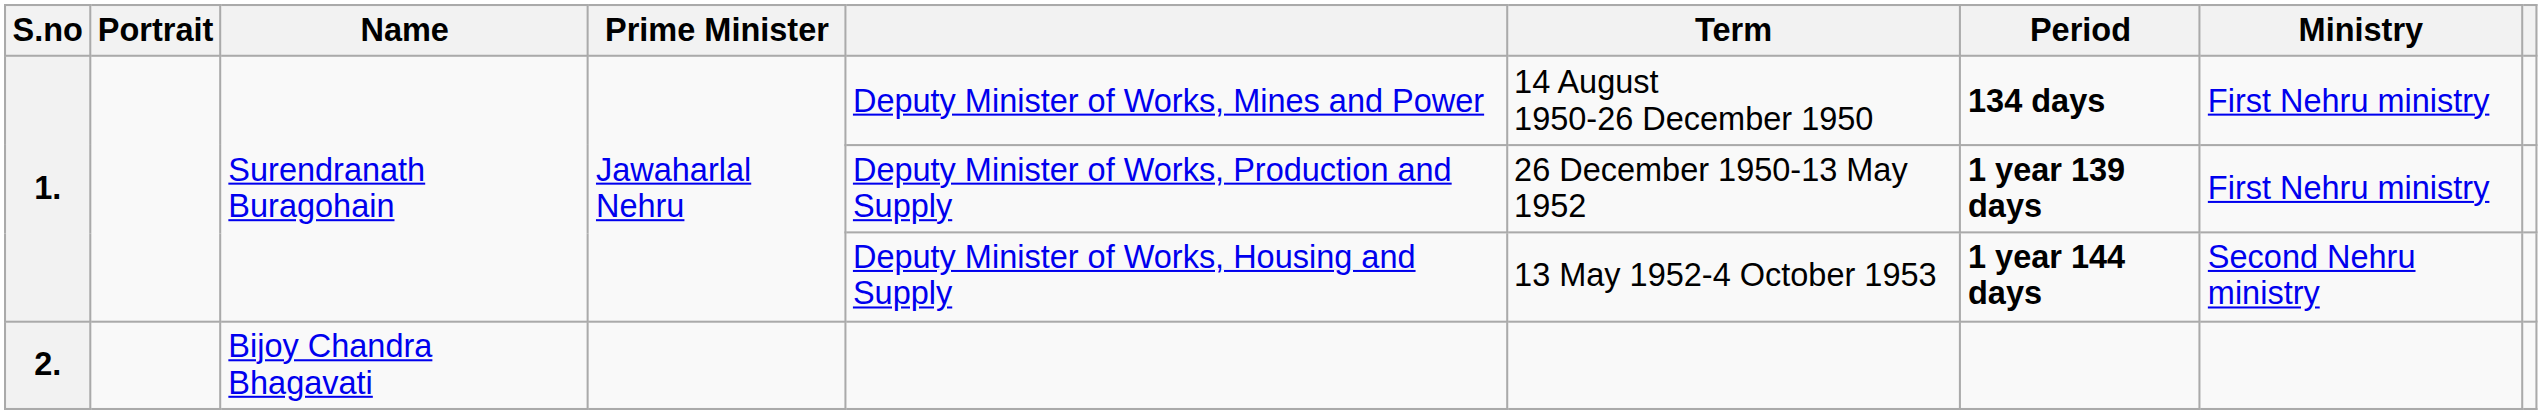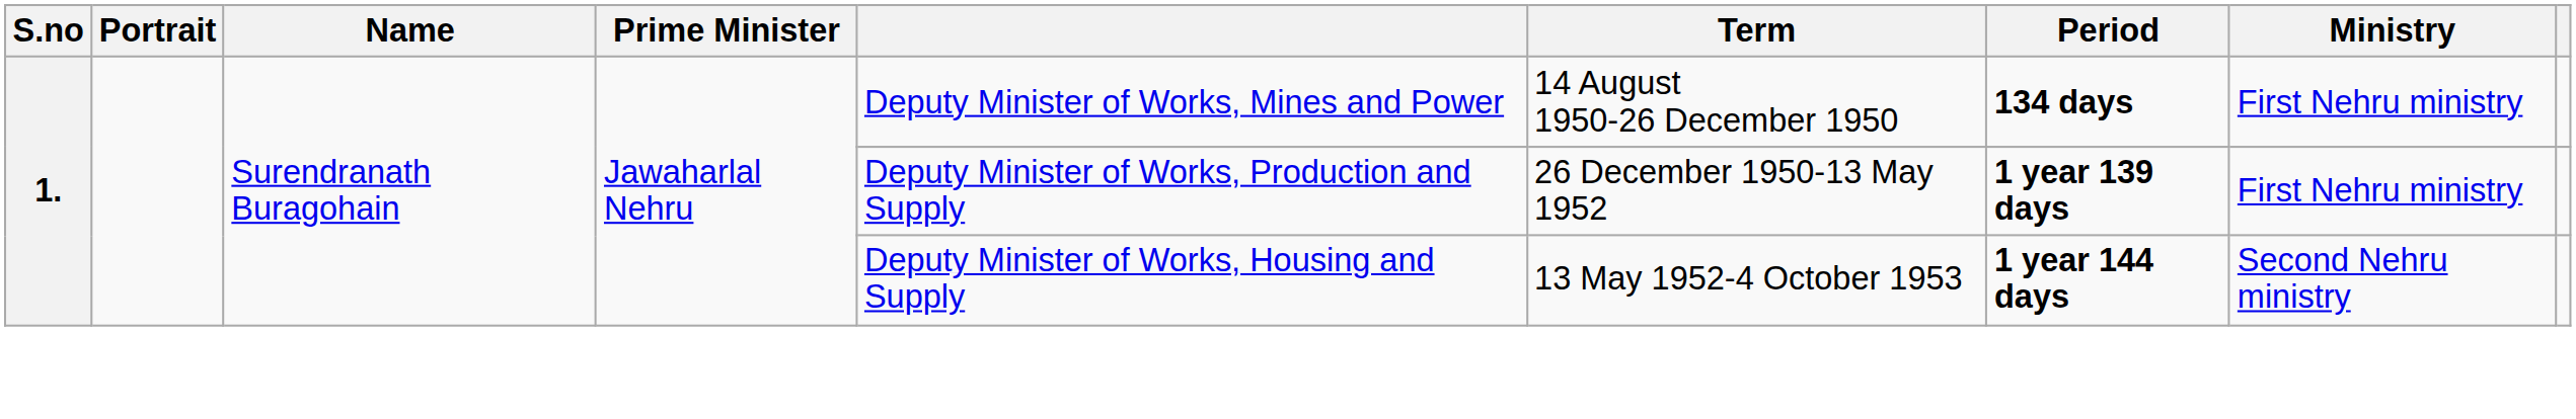 <table class="wikitable sortable">
 <tr>
 <th>S.no</th>
 <th>Portrait</th>
 <th>Name</th>
 <th>Prime Minister</th>
 <th></th>
 <th>Term</th>
 <th>Period</th>
 <th>Ministry</th>
 <th></th>
 </tr>
 <tr>
 <th rowspan="3">1.</th>
 <td rowspan="3"></td>
 <td rowspan="3"><a href='#'>Surendranath Buragohain</a></td>
 <td rowspan="3"><a href='#'>Jawaharlal Nehru</a></td>
 <td><a href='#'>Deputy Minister of Works, Mines and Power</a></td>
 <td>14 August<br>1950-26 December 1950</td>
 <td><strong>134 days</strong></td>
 <td><a href='#'>First Nehru ministry</a></td>
 <td></td>
 </tr>
 <tr>
 <td><a href='#'>Deputy Minister of Works, Production and Supply</a></td>
 <td>26 December  1950-13 May 1952</td>
 <td><strong>1 year 139 days</strong></td>
 <td><a href='#'>First Nehru ministry</a></td>
 <td></td>
 </tr>
 <tr>
 <td><a href='#'>Deputy Minister of Works, Housing and Supply</a></td>
 <td>13 May 1952-4 October 1953</td>
 <td><strong>1 year 144 days</strong></td>
 <td><a href='#'>Second Nehru ministry</a></td>
 <td></td>
 </tr>
-<tr>
-<th>2.</th>
-<td></td>
-<td><a href='#'>Bijoy Chandra Bhagavati</a></td>
-<td></td>
-<td></td>
-<td></td>
-<td></td>
-<td></td>
-<td></td>
-</tr>
 </table>
